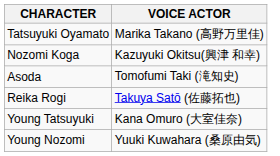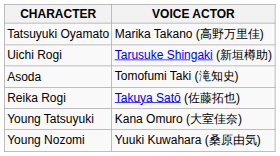 <table class="wikitable">
 <tr>
 <th>CHARACTER</th>
 <th>VOICE ACTOR</th>
 </tr>
 <tr>
 <td>Tatsuyuki Oyamato</td>
 <td>Marika Takano (高野万里佳)</td>
 </tr>
 <tr>
-<td>Nozomi Koga</td>
-<td>Kazuyuki Okitsu(興津 和幸)</td>
+<td>Uichi Rogi</td>
+<td><a href='#'>Tarusuke Shingaki</a> (新垣樽助)</td>
 </tr>
 <tr>
 <td>Asoda</td>
 <td>Tomofumi Taki (滝知史)</td>
 </tr>
 <tr>
 <td>Reika Rogi</td>
 <td><a href='#'>Takuya Satō</a> (佐藤拓也)</td>
 </tr>
 <tr>
 <td>Young Tatsuyuki</td>
 <td>Kana Omuro (大室佳奈)</td>
 </tr>
 <tr>
 <td>Young Nozomi</td>
 <td>Yuuki Kuwahara (桑原由気)</td>
 </tr>
 </table>
